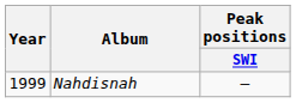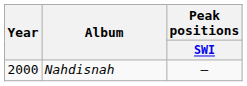 <table class="wikitable">
 <tr>
 <th align="center" rowspan="2" width="10">Year</th>
 <th align="center" rowspan="2" width="120">Album</th>
 <th align="center" colspan="1" width="20">Peak positions</th>
 </tr>
 <tr>
 <th scope="col" style="width:3em;font-size:90%;"><a href='#'>SWI</a><br></th>
 </tr>
 <tr>
-<td style="text-align:center;">1999</td>
+<td style="text-align:center;">2000</td>
 <td><em>Nahdisnah</em></td>
 <td style="text-align:center;">—</td>
 </tr>
 </table>
